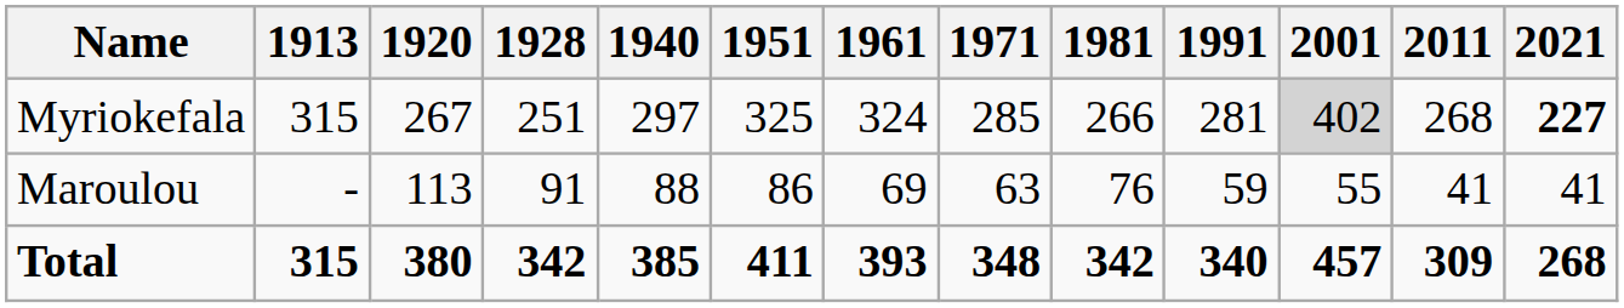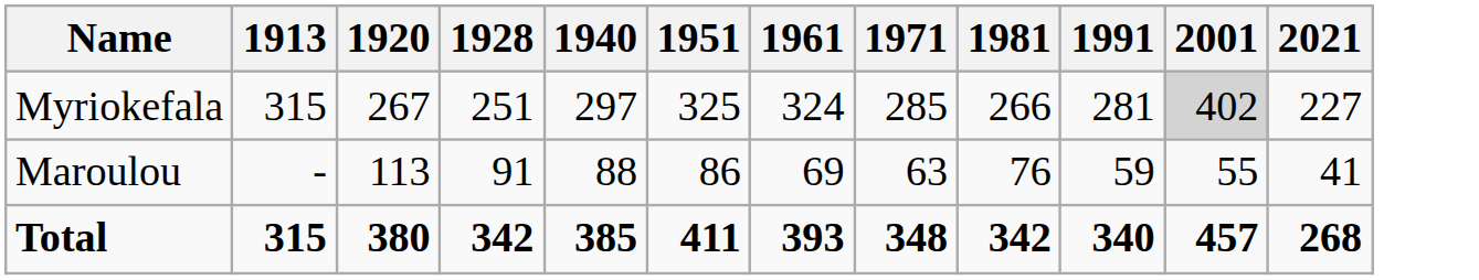 <table class="wikitable sortable">
 <tr class="hintergrundfarbe5">
 <th>Name</th>
 <th>1913</th>
 <th>1920</th>
 <th>1928</th>
 <th>1940</th>
 <th>1951</th>
 <th>1961</th>
 <th>1971</th>
 <th>1981</th>
 <th>1991</th>
 <th>2001</th>
-<th>2011</th>
 <th>2021</th>
 </tr>
 <tr>
 <td>Myriokefala</td>
 <td style="text-align:right">315</td>
 <td style="text-align:right">267</td>
 <td style="text-align:right">251</td>
 <td style="text-align:right">297</td>
 <td style="text-align:right">325</td>
 <td style="text-align:right">324</td>
 <td style="text-align:right">285</td>
 <td style="text-align:right">266</td>
 <td style="text-align:right">281</td>
 <td style="background: lightgrey; text-align:right">402</td>
-<td style="text-align:right">268</td>
-<td style="text-align:right"><strong>227</strong></td>
+<td style="text-align:right">227</td>
 </tr>
 <tr>
 <td>Maroulou</td>
 <td style="text-align:right">-</td>
 <td style="text-align:right">113</td>
 <td style="text-align:right">91</td>
 <td style="text-align:right">88</td>
 <td style="text-align:right">86</td>
 <td style="text-align:right">69</td>
 <td style="text-align:right">63</td>
 <td style="text-align:right">76</td>
 <td style="text-align:right">59</td>
 <td style="text-align:right">55</td>
 <td style="text-align:right">41</td>
-<td style="text-align:right">41</td>
 </tr>
 <tr class="sortbottom">
 <td><strong>Total</strong></td>
 <td style="text-align:right"><strong>315</strong></td>
 <td style="text-align:right"><strong>380</strong></td>
 <td style="text-align:right"><strong>342</strong></td>
 <td style="text-align:right"><strong>385</strong></td>
 <td style="text-align:right"><strong>411</strong></td>
 <td style="text-align:right"><strong>393</strong></td>
 <td style="text-align:right"><strong>348</strong></td>
 <td style="text-align:right"><strong>342</strong></td>
 <td style="text-align:right"><strong>340</strong></td>
 <td style="text-align:right"><strong>457</strong></td>
-<td style="text-align:right"><strong>309</strong></td>
 <td style="text-align:right"><strong>268</strong></td>
 </tr>
 </table>
